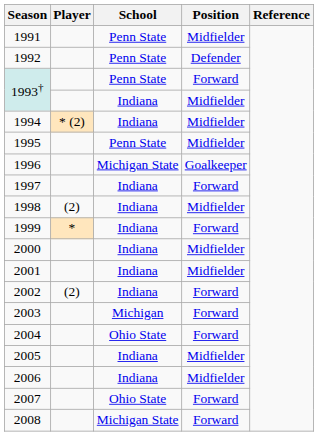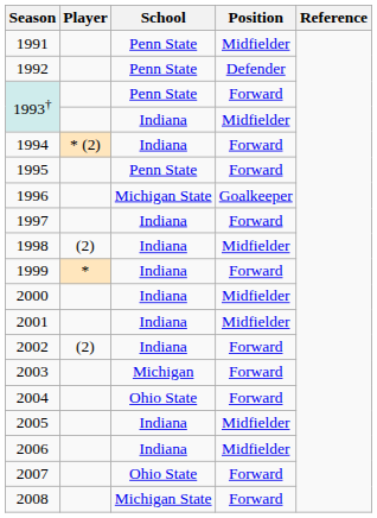 <table class="wikitable sortable" style="text-align:center;">
 <tr>
 <th>Season</th>
 <th>Player</th>
 <th>School</th>
 <th>Position</th>
 <th class="unsortable">Reference</th>
 </tr>
 <tr>
 <td>1991</td>
 <td></td>
 <td><a href='#'>Penn State</a></td>
 <td><a href='#'>Midfielder</a></td>
 <td rowspan="19"></td>
 </tr>
 <tr>
 <td>1992</td>
 <td></td>
 <td><a href='#'>Penn State</a></td>
 <td><a href='#'>Defender</a></td>
 </tr>
 <tr>
 <td style="background:#cfecec;" rowspan=2>1993<sup>†</sup></td>
 <td></td>
 <td><a href='#'>Penn State</a></td>
 <td><a href='#'>Forward</a></td>
 </tr>
 <tr>
 <td></td>
 <td><a href='#'>Indiana</a></td>
 <td><a href='#'>Midfielder</a></td>
 </tr>
 <tr>
 <td>1994</td>
 <td style="background:#ffe6bd;">* (2)</td>
 <td><a href='#'>Indiana</a></td>
-<td><a href='#'>Midfielder</a></td>
+<td><a href='#'>Forward</a></td>
 </tr>
 <tr>
 <td>1995</td>
 <td></td>
 <td><a href='#'>Penn State</a></td>
-<td><a href='#'>Midfielder</a></td>
+<td><a href='#'>Forward</a></td>
 </tr>
 <tr>
 <td>1996</td>
 <td></td>
 <td><a href='#'>Michigan State</a></td>
 <td><a href='#'>Goalkeeper</a></td>
 </tr>
 <tr>
 <td>1997</td>
 <td></td>
 <td><a href='#'>Indiana</a></td>
 <td><a href='#'>Forward</a></td>
 </tr>
 <tr>
 <td>1998</td>
 <td> (2)</td>
 <td><a href='#'>Indiana</a></td>
 <td><a href='#'>Midfielder</a></td>
 </tr>
 <tr>
 <td>1999</td>
 <td style="background:#ffe6bd;">*</td>
 <td><a href='#'>Indiana</a></td>
 <td><a href='#'>Forward</a></td>
 </tr>
 <tr>
 <td>2000</td>
 <td></td>
 <td><a href='#'>Indiana</a></td>
 <td><a href='#'>Midfielder</a></td>
 </tr>
 <tr>
 <td>2001</td>
 <td></td>
 <td><a href='#'>Indiana</a></td>
 <td><a href='#'>Midfielder</a></td>
 </tr>
 <tr>
 <td>2002</td>
 <td> (2)</td>
 <td><a href='#'>Indiana</a></td>
 <td><a href='#'>Forward</a></td>
 </tr>
 <tr>
 <td>2003</td>
 <td></td>
 <td><a href='#'>Michigan</a></td>
 <td><a href='#'>Forward</a></td>
 </tr>
 <tr>
 <td>2004</td>
 <td></td>
 <td><a href='#'>Ohio State</a></td>
 <td><a href='#'>Forward</a></td>
 </tr>
 <tr>
 <td>2005</td>
 <td></td>
 <td><a href='#'>Indiana</a></td>
 <td><a href='#'>Midfielder</a></td>
 </tr>
 <tr>
 <td>2006</td>
 <td></td>
 <td><a href='#'>Indiana</a></td>
 <td><a href='#'>Midfielder</a></td>
 </tr>
 <tr>
 <td>2007</td>
 <td></td>
 <td><a href='#'>Ohio State</a></td>
 <td><a href='#'>Forward</a></td>
 </tr>
 <tr>
 <td>2008</td>
 <td></td>
 <td><a href='#'>Michigan State</a></td>
 <td><a href='#'>Forward</a></td>
 </tr>
 </table>
